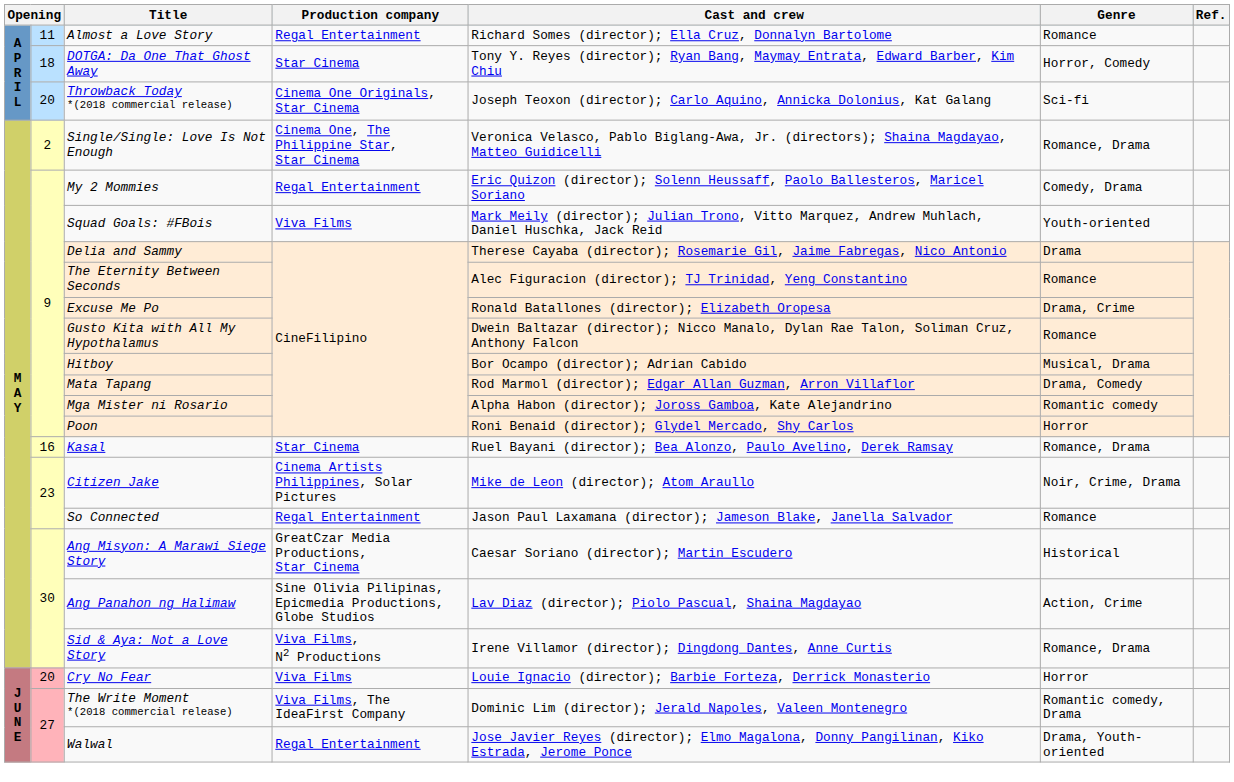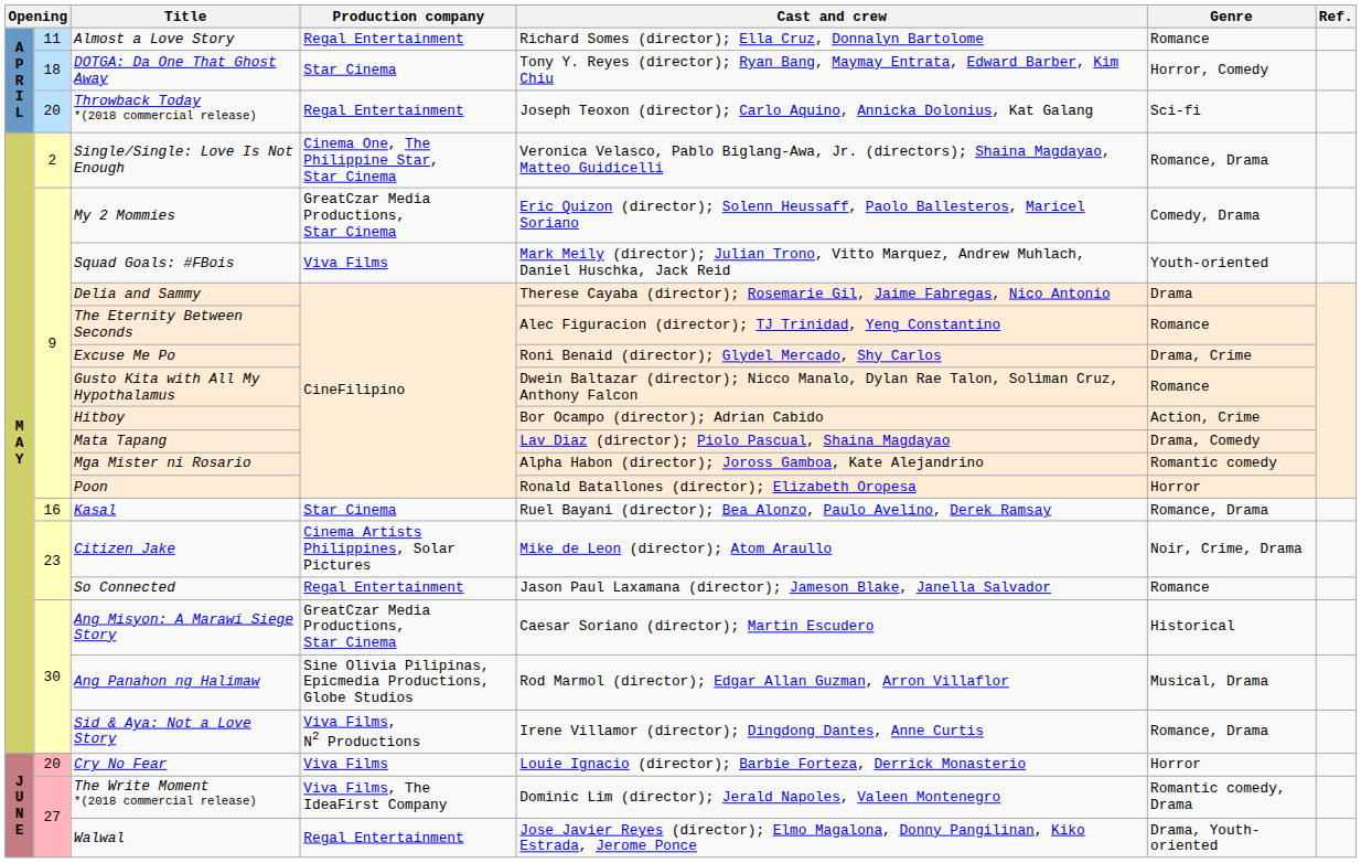 <table class="wikitable sortable" |+ "align=bottom" |>
 <tr style="background:#b0e0e6; text-align:center">
 <th colspan="2">Opening</th>
 <th style="width:17%">Title</th>
 <th style="width:16%">Production company</th>
 <th>Cast and crew</th>
 <th>Genre</th>
 <th style="width:1%">Ref.</th>
 </tr>
 <tr>
 <th rowspan="3" style="text-align:center; background:#6698c6; width:1%">A<br>P<br>R<br>I<br>L</th>
 <td rowspan="1" style="text-align:center; background:#bae1ff; width:1%">11</td>
 <td><em>Almost a Love Story</em></td>
 <td><a href='#'>Regal Entertainment</a></td>
 <td style="text-align:left;">Richard Somes (director); <a href='#'>Ella Cruz</a>, <a href='#'>Donnalyn Bartolome</a></td>
 <td style="text-align:left;">Romance</td>
 <td style="text-align:center;"></td>
 </tr>
 <tr>
 <td rowspan="1" style="text-align:center; background:#bae1ff; width:1%">18</td>
 <td><em><a href='#'>DOTGA: Da One That Ghost Away</a></em></td>
 <td><a href='#'>Star Cinema</a></td>
 <td style="text-align:left;">Tony Y. Reyes (director); <a href='#'>Ryan Bang</a>, <a href='#'>Maymay Entrata</a>, <a href='#'>Edward Barber</a>, <a href='#'>Kim Chiu</a></td>
 <td style="text-align:left;">Horror, Comedy</td>
 <td style="text-align:center;"></td>
 </tr>
 <tr>
 <td rowspan="1" style="text-align:center; background:#bae1ff; width:1%">20</td>
 <td><em><a href='#'>Throwback Today</a></em> <br><sup>*(2018 commercial release)</sup></td>
-<td><a href='#'>Cinema One Originals</a>,<br><a href='#'>Star Cinema</a></td>
+<td><a href='#'>Regal Entertainment</a></td>
 <td style="text-align:left;">Joseph Teoxon (director); <a href='#'>Carlo Aquino</a>, <a href='#'>Annicka Dolonius</a>, Kat Galang</td>
 <td style="text-align:left;">Sci-fi</td>
 <td style="text-align:center;"></td>
 </tr>
 <tr>
 <th rowspan="17" style="text-align:center; background:#d0d069; width:1%">M<br>A<br>Y</th>
 <td rowspan="1" style="text-align:center; background:#ffffba; width:1%">2</td>
 <td><em>Single/Single: Love Is Not Enough</em></td>
 <td><a href='#'>Cinema One</a>, <a href='#'>The Philippine Star</a>,<br><a href='#'>Star Cinema</a></td>
 <td style="text-align:left;">Veronica Velasco, Pablo Biglang-Awa, Jr. (directors); <a href='#'>Shaina Magdayao</a>, <a href='#'>Matteo Guidicelli</a></td>
 <td style="text-align:left;">Romance, Drama</td>
 <td style="text-align:center;"></td>
 </tr>
 <tr>
 <td rowspan="10" style="text-align:center; background:#ffffba; width:1%">9</td>
 <td><em>My 2 Mommies</em></td>
-<td><a href='#'>Regal Entertainment</a></td>
+<td>GreatCzar Media Productions,<br><a href='#'>Star Cinema</a></td>
 <td style="text-align:left;"><a href='#'>Eric Quizon</a> (director); <a href='#'>Solenn Heussaff</a>, <a href='#'>Paolo Ballesteros</a>, <a href='#'>Maricel Soriano</a></td>
 <td style="text-align:left;">Comedy, Drama</td>
 <td style="text-align:center;"></td>
 </tr>
 <tr>
 <td><em>Squad Goals: #FBois</em></td>
 <td><a href='#'>Viva Films</a></td>
 <td style="text-align:left;"><a href='#'>Mark Meily</a> (director); <a href='#'>Julian Trono</a>, Vitto Marquez, Andrew Muhlach, Daniel Huschka, Jack Reid</td>
 <td style="text-align:left;">Youth-oriented</td>
 <td style="text-align:center;"></td>
 </tr>
 <tr>
 <td style="background:#ffecd6;"><em>Delia and Sammy</em></td>
 <td style="background:#ffecd6;" rowspan=8>CineFilipino</td>
 <td style="background:#ffecd6;">Therese Cayaba (director); <a href='#'>Rosemarie Gil</a>, <a href='#'>Jaime Fabregas</a>, <a href='#'>Nico Antonio</a></td>
 <td style="background:#ffecd6;">Drama</td>
 <td style="background:#ffecd6; text-align:center;" rowspan=8></td>
 </tr>
 <tr style="background:#ffecd6;">
 <td><em>The Eternity Between Seconds</em></td>
 <td>Alec Figuracion (director); <a href='#'>TJ Trinidad</a>, <a href='#'>Yeng Constantino</a></td>
 <td>Romance</td>
 </tr>
 <tr style="background:#ffecd6;">
 <td><em>Excuse Me Po</em></td>
-<td>Ronald Batallones (director); <a href='#'>Elizabeth Oropesa</a></td>
+<td>Roni Benaid (director); <a href='#'>Glydel Mercado</a>, <a href='#'>Shy Carlos</a></td>
 <td>Drama, Crime</td>
 </tr>
 <tr style="background:#ffecd6;">
 <td><em>Gusto Kita with All My Hypothalamus</em></td>
 <td>Dwein Baltazar (director); Nicco Manalo, Dylan Rae Talon, Soliman Cruz, Anthony Falcon</td>
 <td>Romance</td>
 </tr>
 <tr style="background:#ffecd6;">
 <td><em>Hitboy</em></td>
 <td>Bor Ocampo (director); Adrian Cabido</td>
-<td style="text-align:left;">Musical, Drama</td>
+<td>Action, Crime</td>
 </tr>
 <tr style="background:#ffecd6;">
 <td><em>Mata Tapang</em></td>
-<td>Rod Marmol (director); <a href='#'>Edgar Allan Guzman</a>, <a href='#'>Arron Villaflor</a></td>
+<td style="text-align:left;"><a href='#'>Lav Diaz</a> (director); <a href='#'>Piolo Pascual</a>, <a href='#'>Shaina Magdayao</a></td>
 <td>Drama, Comedy</td>
 </tr>
 <tr style="background:#ffecd6;">
 <td><em>Mga Mister ni Rosario</em></td>
 <td>Alpha Habon (director); <a href='#'>Joross Gamboa</a>, Kate Alejandrino</td>
 <td>Romantic comedy</td>
 </tr>
 <tr style="background:#ffecd6;">
 <td><em>Poon</em></td>
-<td>Roni Benaid (director); <a href='#'>Glydel Mercado</a>, <a href='#'>Shy Carlos</a></td>
+<td>Ronald Batallones (director); <a href='#'>Elizabeth Oropesa</a></td>
 <td>Horror</td>
 </tr>
 <tr>
 <td rowspan="1" style="text-align:center; background:#ffffba; width:1%">16</td>
 <td><em><a href='#'>Kasal</a></em></td>
 <td><a href='#'>Star Cinema</a></td>
 <td style="text-align:left;">Ruel Bayani (director); <a href='#'>Bea Alonzo</a>, <a href='#'>Paulo Avelino</a>, <a href='#'>Derek Ramsay</a></td>
 <td style="text-align:left;">Romance, Drama</td>
 <td style="text-align:center;"></td>
 </tr>
 <tr>
 <td rowspan="2" style="text-align:center; background:#ffffba; width:1%">23</td>
 <td><em><a href='#'>Citizen Jake</a></em></td>
 <td><a href='#'>Cinema Artists Philippines</a>, Solar Pictures</td>
 <td style="text-align:left;"><a href='#'>Mike de Leon</a> (director); <a href='#'>Atom Araullo</a></td>
 <td style="text-align:left;">Noir, Crime, Drama</td>
 <td style="text-align:center;"></td>
 </tr>
 <tr>
 <td><em>So Connected</em></td>
 <td><a href='#'>Regal Entertainment</a></td>
 <td style="text-align:left;">Jason Paul Laxamana (director); <a href='#'>Jameson Blake</a>, <a href='#'>Janella Salvador</a></td>
 <td style="text-align:left;">Romance</td>
 <td style="text-align:center;"></td>
 </tr>
 <tr>
 <td rowspan="3" style="text-align:center; background:#ffffba; width:1%">30</td>
 <td><em><a href='#'>Ang Misyon: A Marawi Siege Story</a></em></td>
 <td>GreatCzar Media Productions,<br><a href='#'>Star Cinema</a></td>
 <td style="text-align:left;">Caesar Soriano (director); <a href='#'>Martin Escudero</a></td>
 <td style="text-align:left;">Historical</td>
 <td style="text-align:center;"></td>
 </tr>
 <tr>
 <td><em><a href='#'>Ang Panahon ng Halimaw</a></em></td>
 <td>Sine Olivia Pilipinas, Epicmedia Productions, Globe Studios</td>
-<td style="text-align:left;"><a href='#'>Lav Diaz</a> (director); <a href='#'>Piolo Pascual</a>, <a href='#'>Shaina Magdayao</a></td>
-<td>Action, Crime</td>
+<td>Rod Marmol (director); <a href='#'>Edgar Allan Guzman</a>, <a href='#'>Arron Villaflor</a></td>
+<td style="text-align:left;">Musical, Drama</td>
 <td style="text-align:center;"></td>
 </tr>
 <tr>
 <td><em><a href='#'>Sid & Aya: Not a Love Story</a></em></td>
 <td><a href='#'>Viva Films</a>, N<sup>2</sup> Productions</td>
 <td style="text-align:left;">Irene Villamor (director); <a href='#'>Dingdong Dantes</a>, <a href='#'>Anne Curtis</a></td>
 <td style="text-align:left;">Romance, Drama</td>
 <td style="text-align:center;"></td>
 </tr>
 <tr>
 <th rowspan="3" style="text-align:center; background:#c47a81; width:1%">J<br>U<br>N<br>E</th>
 <td rowspan="1" style="text-align:center; background:#ffb3ba; width:1%">20</td>
 <td><em><a href='#'>Cry No Fear</a></em></td>
 <td><a href='#'>Viva Films</a></td>
 <td style="text-align:left;"><a href='#'>Louie Ignacio</a> (director); <a href='#'>Barbie Forteza</a>, <a href='#'>Derrick Monasterio</a></td>
 <td style="text-align:left;">Horror</td>
 <td style="text-align:center;"></td>
 </tr>
 <tr>
 <td rowspan="2" style="text-align:center; background:#ffb3ba; width:1%">27</td>
 <td><em>The Write Moment</em> <br><sup>*(2018 commercial release)</sup></td>
 <td><a href='#'>Viva Films</a>, The IdeaFirst Company</td>
 <td style="text-align:left;">Dominic Lim (director); <a href='#'>Jerald Napoles</a>, <a href='#'>Valeen Montenegro</a></td>
 <td style="text-align:left;">Romantic comedy, Drama</td>
 <td style="text-align:center;"></td>
 </tr>
 <tr>
 <td><em>Walwal</em></td>
 <td><a href='#'>Regal Entertainment</a></td>
 <td style="text-align:left;"><a href='#'>Jose Javier Reyes</a> (director); <a href='#'>Elmo Magalona</a>, <a href='#'>Donny Pangilinan</a>, <a href='#'>Kiko Estrada</a>, <a href='#'>Jerome Ponce</a></td>
 <td style="text-align:left;">Drama, Youth-oriented</td>
 <td style="text-align:center;"></td>
 </tr>
 </table>
